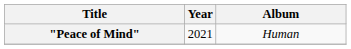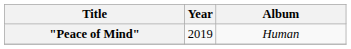 <table class="wikitable plainrowheaders" style="text-align:center;">
 <tr>
 <th scope="col" style="width:14em;">Title</th>
 <th scope="col">Year</th>
 <th scope="col" style="width:10em;">Album</th>
 </tr>
 <tr>
 <th scope="row">"Peace of Mind"<br></th>
-<td>2021</td>
+<td>2019</td>
 <td><em>Human</em></td>
 </tr>
 <tr>
 </tr>
 </table>
